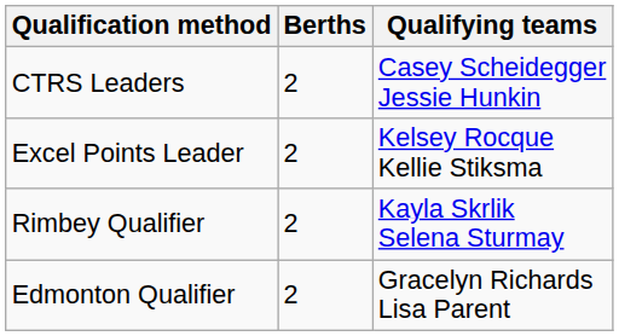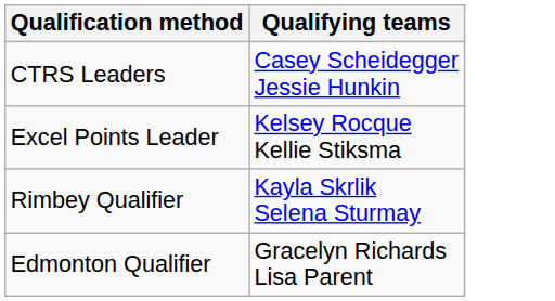 <table class="wikitable">
 <tr>
 <th scope="col">Qualification method</th>
-<th scope="col">Berths</th>
 <th scope="col">Qualifying teams</th>
 </tr>
 <tr>
 <td>CTRS Leaders</td>
-<td>2</td>
 <td><a href='#'>Casey Scheidegger</a> <br> <a href='#'>Jessie Hunkin</a></td>
 </tr>
 <tr>
 <td>Excel Points Leader</td>
-<td>2</td>
 <td><a href='#'>Kelsey Rocque</a> <br> Kellie Stiksma</td>
 </tr>
 <tr>
 <td>Rimbey Qualifier</td>
-<td>2</td>
 <td><a href='#'>Kayla Skrlik</a> <br> <a href='#'>Selena Sturmay</a></td>
 </tr>
 <tr>
 <td>Edmonton Qualifier</td>
-<td>2</td>
 <td>Gracelyn Richards <br> Lisa Parent</td>
 </tr>
 </table>
